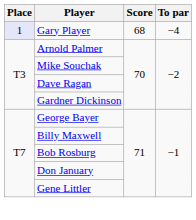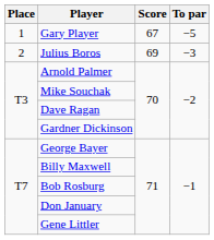 <table class="wikitable">
 <tr>
 <th>Place</th>
 <th>Player</th>
 <th>Score</th>
 <th>To par</th>
 </tr>
 <tr>
-<td align=center style="background: lavender;">1</td>
+<td align=center>1</td>
 <td> <a href='#'>Gary Player</a></td>
-<td align=center>68</td>
-<td align="center">−4</td>
+<td align=center>67</td>
+<td align="center">−5</td>
+</tr>
+<tr>
+<td align=center>2</td>
+<td> <a href='#'>Julius Boros</a></td>
+<td align=center>69</td>
+<td align="center">−3</td>
 </tr>
 <tr>
 <td rowspan=4 align=center>T3</td>
 <td> <a href='#'>Arnold Palmer</a></td>
 <td rowspan=4 align=center>70</td>
 <td rowspan=4 align="center">−2</td>
 </tr>
 <tr>
 <td> <a href='#'>Mike Souchak</a></td>
 </tr>
 <tr>
 <td> <a href='#'>Dave Ragan</a></td>
 </tr>
 <tr>
 <td> <a href='#'>Gardner Dickinson</a></td>
 </tr>
 <tr>
 <td rowspan=5 align=center>T7</td>
 <td> <a href='#'>George Bayer</a></td>
 <td rowspan=5 align=center>71</td>
 <td rowspan=5 align="center">−1</td>
 </tr>
 <tr>
 <td> <a href='#'>Billy Maxwell</a></td>
 </tr>
 <tr>
 <td> <a href='#'>Bob Rosburg</a></td>
 </tr>
 <tr>
 <td> <a href='#'>Don January</a></td>
 </tr>
 <tr>
 <td> <a href='#'>Gene Littler</a></td>
 </tr>
 </table>
